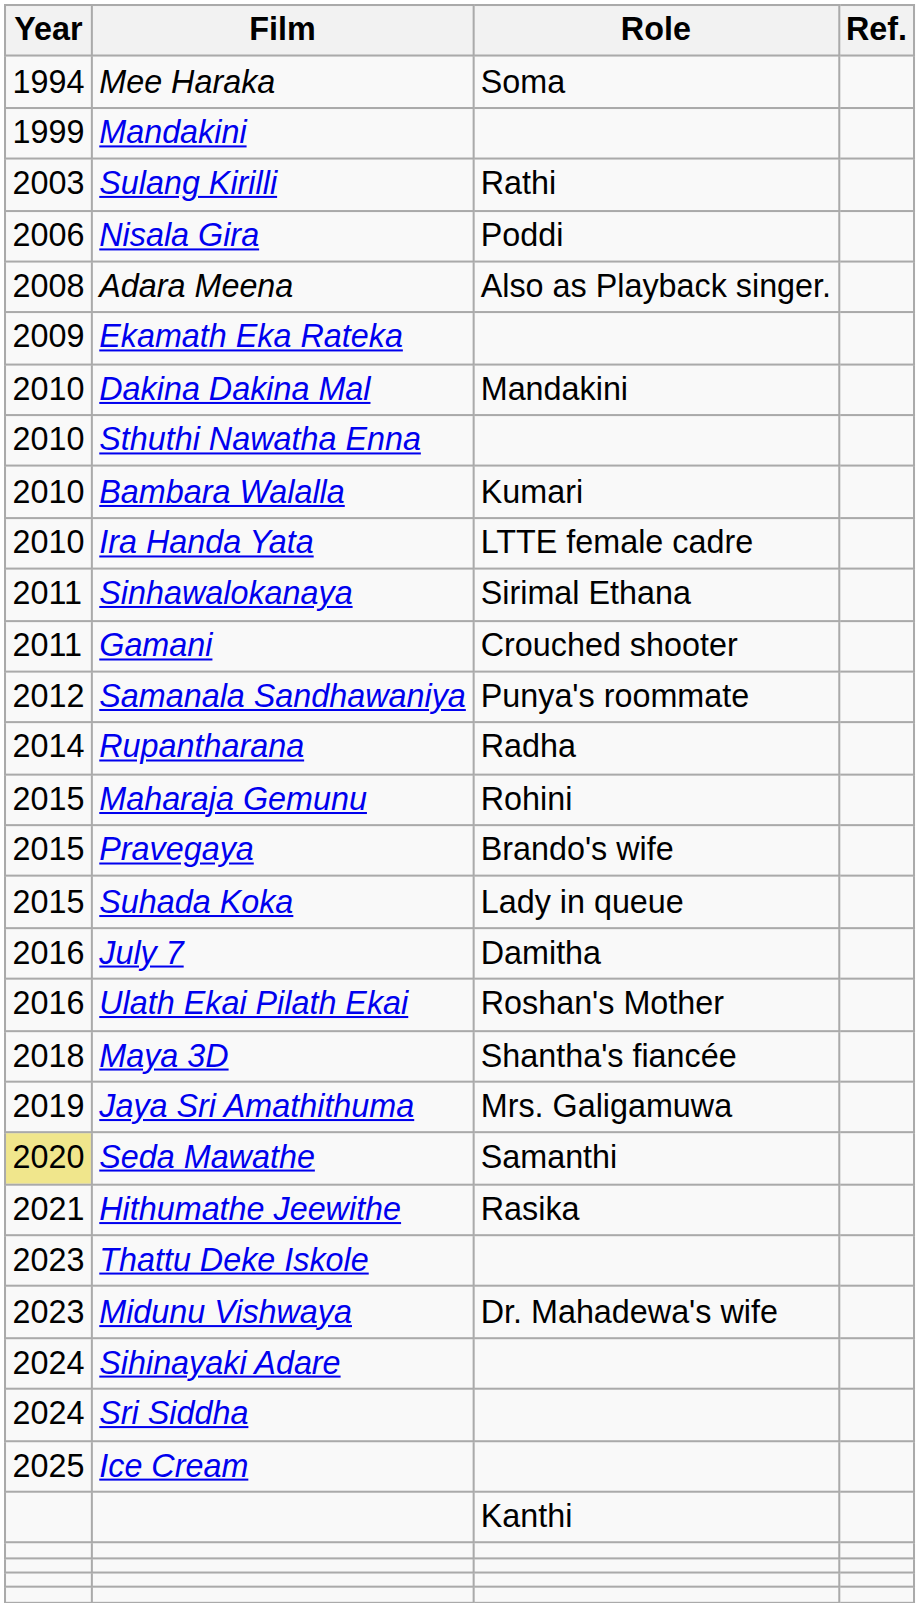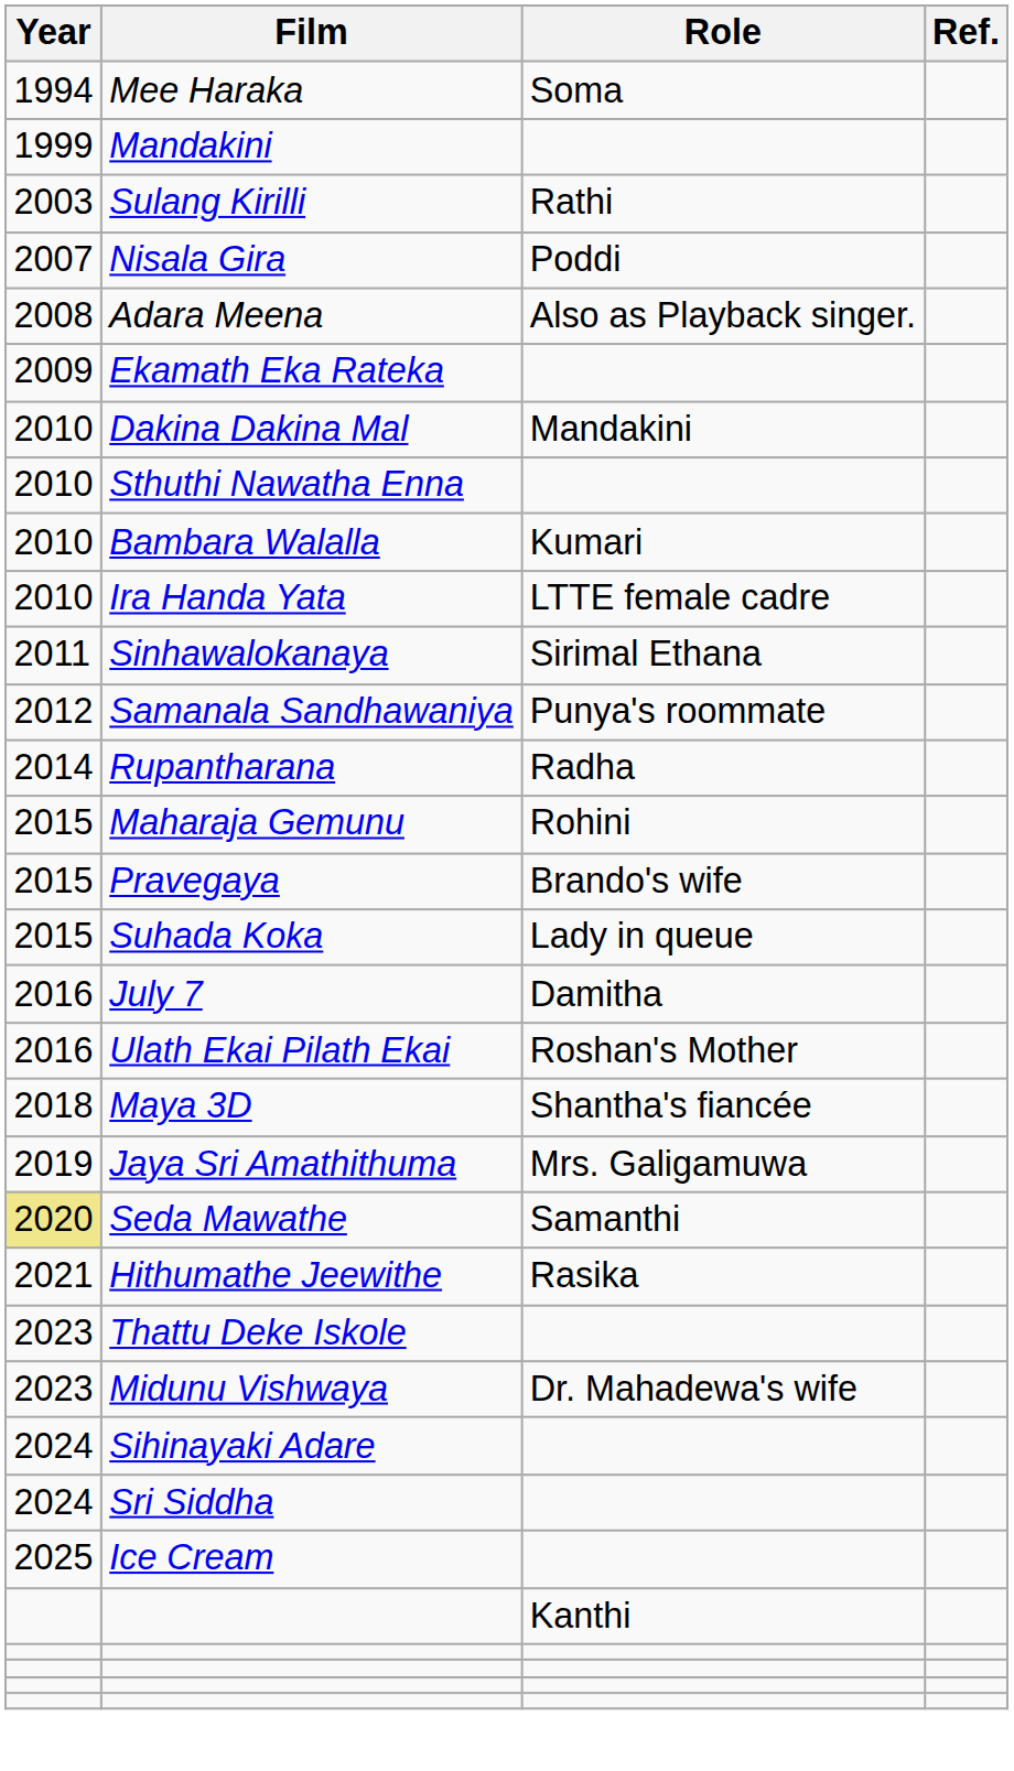 <table class="wikitable">
 <tr>
 <th>Year</th>
 <th>Film</th>
 <th>Role</th>
 <th>Ref.</th>
 </tr>
 <tr>
 <td>1994</td>
 <td><em>Mee Haraka</em></td>
 <td>Soma</td>
 <td></td>
 </tr>
 <tr>
 <td>1999</td>
 <td><em><a href='#'>Mandakini</a></em></td>
 <td></td>
 <td></td>
 </tr>
 <tr>
 <td>2003</td>
 <td><em><a href='#'>Sulang Kirilli</a></em></td>
 <td>Rathi</td>
 <td></td>
 </tr>
 <tr>
-<td>2006</td>
+<td>2007</td>
 <td><em><a href='#'>Nisala Gira</a></em></td>
 <td>Poddi</td>
 <td></td>
 </tr>
 <tr>
 <td>2008</td>
 <td><em>Adara Meena</em></td>
 <td>Also as Playback singer.</td>
 <td></td>
 </tr>
 <tr>
 <td>2009</td>
 <td><em><a href='#'>Ekamath Eka Rateka</a></em></td>
 <td></td>
 <td></td>
 </tr>
 <tr>
 <td>2010</td>
 <td><em><a href='#'>Dakina Dakina Mal</a></em></td>
 <td>Mandakini</td>
 <td></td>
 </tr>
 <tr>
 <td>2010</td>
 <td><em><a href='#'>Sthuthi Nawatha Enna</a></em></td>
 <td></td>
 <td></td>
 </tr>
 <tr>
 <td>2010</td>
 <td><em><a href='#'>Bambara Walalla</a></em></td>
 <td>Kumari</td>
 <td></td>
 </tr>
 <tr>
 <td>2010</td>
 <td><em><a href='#'>Ira Handa Yata</a></em></td>
 <td>LTTE female cadre</td>
 <td></td>
 </tr>
 <tr>
 <td>2011</td>
 <td><em><a href='#'>Sinhawalokanaya</a></em></td>
 <td>Sirimal Ethana</td>
-<td></td>
-</tr>
-<tr>
-<td>2011</td>
-<td><em><a href='#'>Gamani</a></em></td>
-<td>Crouched shooter</td>
 <td></td>
 </tr>
 <tr>
 <td>2012</td>
 <td><em><a href='#'>Samanala Sandhawaniya</a></em></td>
 <td>Punya's roommate</td>
 <td></td>
 </tr>
 <tr>
 <td>2014</td>
 <td><em><a href='#'>Rupantharana</a></em></td>
 <td>Radha</td>
 <td></td>
 </tr>
 <tr>
 <td>2015</td>
 <td><em><a href='#'>Maharaja Gemunu</a></em></td>
 <td>Rohini</td>
 <td></td>
 </tr>
 <tr>
 <td>2015</td>
 <td><em><a href='#'>Pravegaya</a></em></td>
 <td>Brando's wife</td>
 <td></td>
 </tr>
 <tr>
 <td>2015</td>
 <td><em><a href='#'>Suhada Koka</a></em></td>
 <td>Lady in queue</td>
 <td></td>
 </tr>
 <tr>
 <td>2016</td>
 <td><em><a href='#'>July 7</a></em></td>
 <td>Damitha</td>
 <td></td>
 </tr>
 <tr>
 <td>2016</td>
 <td><em><a href='#'>Ulath Ekai Pilath Ekai</a></em></td>
 <td>Roshan's Mother</td>
 <td></td>
 </tr>
 <tr>
 <td>2018</td>
 <td><em><a href='#'>Maya 3D</a></em></td>
 <td>Shantha's fiancée</td>
 <td></td>
 </tr>
 <tr>
 <td>2019</td>
 <td><em><a href='#'>Jaya Sri Amathithuma</a></em></td>
 <td>Mrs. Galigamuwa</td>
 <td></td>
 </tr>
 <tr>
 <td style="background: khaki;">2020</td>
 <td><em><a href='#'>Seda Mawathe</a></em></td>
 <td>Samanthi</td>
 <td></td>
 </tr>
 <tr>
 <td>2021</td>
 <td><em><a href='#'>Hithumathe Jeewithe</a></em></td>
 <td>Rasika</td>
 <td></td>
 </tr>
 <tr>
 <td>2023</td>
 <td><em><a href='#'>Thattu Deke Iskole</a></em></td>
 <td></td>
 <td></td>
 </tr>
 <tr>
 <td>2023</td>
 <td><em><a href='#'>Midunu Vishwaya</a></em></td>
 <td>Dr. Mahadewa's wife</td>
 <td></td>
 </tr>
 <tr>
 <td>2024</td>
 <td><em><a href='#'>Sihinayaki Adare</a></em></td>
 <td></td>
 <td></td>
 </tr>
 <tr>
 <td>2024</td>
 <td><em><a href='#'>Sri Siddha</a></em></td>
 <td></td>
 <td></td>
 </tr>
 <tr>
 <td>2025</td>
 <td><em><a href='#'>Ice Cream</a></em></td>
 <td></td>
 <td></td>
 </tr>
 <tr>
 <td></td>
 <td></td>
 <td>Kanthi</td>
 <td></td>
 </tr>
 <tr>
 <td></td>
 <td></td>
 <td></td>
 <td></td>
 </tr>
 <tr>
 <td></td>
 <td></td>
 <td></td>
 <td></td>
 </tr>
 <tr>
 <td></td>
 <td></td>
 <td></td>
 <td></td>
 </tr>
 <tr>
 <td></td>
 <td></td>
 <td></td>
 <td></td>
 </tr>
 </table>
